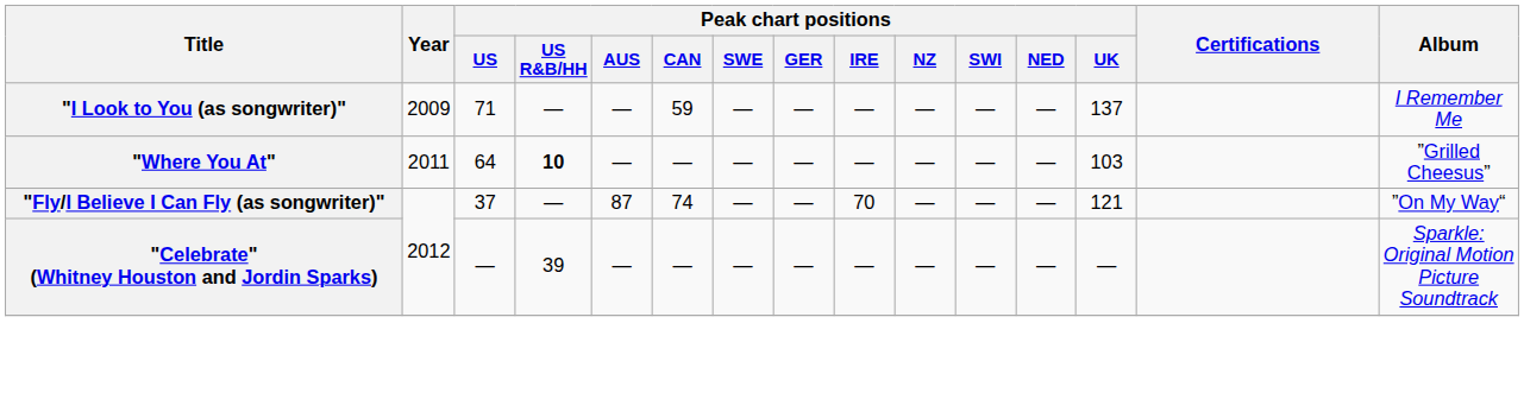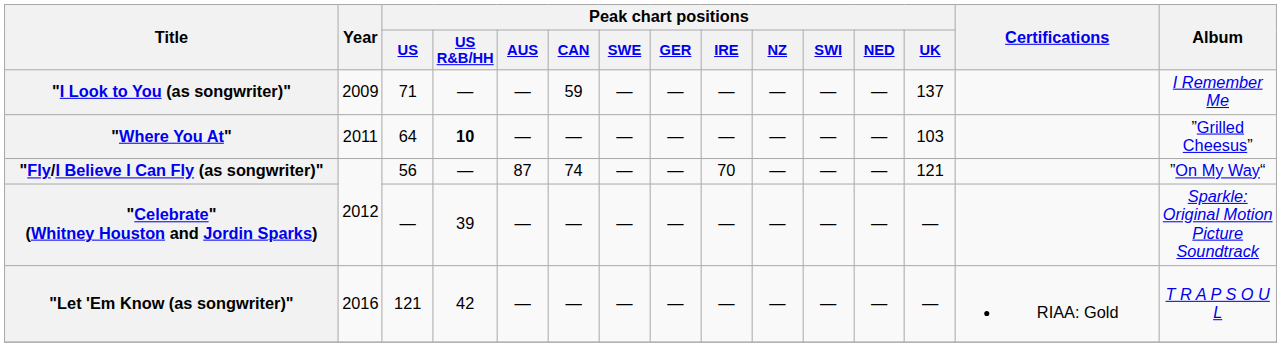 <table class="wikitable plainrowheaders" style="text-align:center;">
 <tr>
 <th scope="col" rowspan="2" style="width:20em;">Title</th>
 <th scope="col" rowspan="2">Year</th>
 <th scope="col" colspan="11">Peak chart positions</th>
 <th scope="col" rowspan="2" style="width:12em;"><a href='#'>Certifications</a></th>
 <th scope="col" rowspan="2">Album</th>
 </tr>
 <tr>
 <th scope="col" style="width:3em;font-size:90%;"><a href='#'>US</a></th>
 <th scope="col" style="width:3em;font-size:90%;"><a href='#'>US R&B/HH</a></th>
 <th scope="col" style="width:3em;font-size:90%;"><a href='#'>AUS</a></th>
 <th scope="col" style="width:3em;font-size:90%;"><a href='#'>CAN</a></th>
 <th scope="col" style="width:3em;font-size:90%;"><a href='#'>SWE</a></th>
 <th scope="col" style="width:3em;font-size:90%;"><a href='#'>GER</a></th>
 <th scope="col" style="width:3em;font-size:90%;"><a href='#'>IRE</a></th>
 <th scope="col" style="width:3em;font-size:90%;"><a href='#'>NZ</a></th>
 <th scope="col" style="width:3em;font-size:90%;"><a href='#'>SWI</a></th>
 <th scope="col" style="width:3em;font-size:90%;"><a href='#'>NED</a></th>
 <th scope="col" style="width:3em;font-size:90%;"><a href='#'>UK</a></th>
 </tr>
 <tr>
 <th scope="row">"<a href='#'>I Look to You</a> (as songwriter)"<br></th>
 <td>2009</td>
 <td>71</td>
 <td>—</td>
 <td>—</td>
 <td>59</td>
 <td>—</td>
 <td>—</td>
 <td>—</td>
 <td>—</td>
 <td>—</td>
 <td>—</td>
 <td>137</td>
 <td></td>
 <td><em><a href='#'>I Remember Me</a></em></td>
 </tr>
 <tr>
 <th scope="row">"<a href='#'>Where You At</a>"<br></th>
 <td>2011</td>
 <td>64</td>
 <td><strong>10</strong></td>
 <td>—</td>
 <td>—</td>
 <td>—</td>
 <td>—</td>
 <td>—</td>
 <td>—</td>
 <td>—</td>
 <td>—</td>
 <td>103</td>
 <td></td>
 <td>”<a href='#'>Grilled Cheesus</a>”</td>
 </tr>
 <tr>
 <th scope="row">"<a href='#'>Fly</a>/<a href='#'>I Believe I Can Fly</a> (as songwriter)"<br></th>
 <td rowspan="2">2012</td>
-<td>37</td>
+<td>56</td>
 <td>—</td>
 <td>87</td>
 <td>74</td>
 <td>—</td>
 <td>—</td>
 <td>70</td>
 <td>—</td>
 <td>—</td>
 <td>—</td>
 <td>121</td>
 <td></td>
 <td>”<a href='#'>On My Way</a>“</td>
 </tr>
 <tr>
 <th scope="row">"<a href='#'>Celebrate</a>"<br>(<a href='#'>Whitney Houston</a> and <a href='#'>Jordin Sparks</a>)</th>
 <td>—</td>
 <td>39</td>
 <td>—</td>
 <td>—</td>
 <td>—</td>
 <td>—</td>
 <td>—</td>
 <td>—</td>
 <td>—</td>
 <td>—</td>
 <td>—</td>
 <td></td>
 <td><em><a href='#'>Sparkle: Original Motion Picture Soundtrack</a></em></td>
 </tr>
 <tr>
+<th scope="row">"Let 'Em Know (as songwriter)"<br></th>
+<td rowspan="1">2016</td>
+<td>121</td>
+<td>42</td>
+<td>—</td>
+<td>—</td>
+<td>—</td>
+<td>—</td>
+<td>—</td>
+<td>—</td>
+<td>—</td>
+<td>—</td>
+<td>—</td>
+<td><br><ul><li>RIAA: Gold</li></ul></td>
+<td><em><a href='#'>T R A P S O U L</a></em></td>
+</tr>
+<tr>
 </tr>
 </table>
